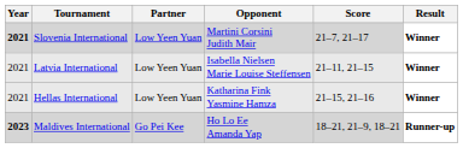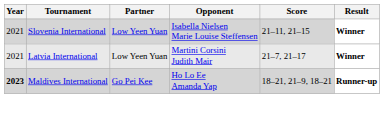 <table class="sortable wikitable" style="font-size: 90%;">
 <tr>
 <th>Year</th>
 <th>Tournament</th>
 <th>Partner</th>
 <th>Opponent</th>
 <th>Score</th>
 <th>Result</th>
 </tr>
 <tr style="background:#D5D5D5">
-<td align="center"><strong>2021</strong></td>
+<td align="center">2021</td>
 <td align="left"><a href='#'>Slovenia International</a></td>
 <td align="left"> <a href='#'>Low Yeen Yuan</a></td>
-<td align="left"> <a href='#'>Martini Corsini</a><br> <a href='#'>Judith Mair</a></td>
-<td align="left">21–7, 21–17</td>
+<td align="left"> <a href='#'>Isabella Nielsen</a><br> <a href='#'>Marie Louise Steffensen</a></td>
+<td align="left">21–11, 21–15</td>
 <td style="text-align:left; background:white"> <strong>Winner</strong></td>
 </tr>
 <tr style="background:#E9E9E9">
 <td align="center">2021</td>
 <td align="left"><a href='#'>Latvia International</a></td>
 <td align="left"> Low Yeen Yuan</td>
-<td align="left"> <a href='#'>Isabella Nielsen</a><br> <a href='#'>Marie Louise Steffensen</a></td>
-<td align="left">21–11, 21–15</td>
-<td style="text-align:left; background:white"> <strong>Winner</strong></td>
-</tr>
-<tr style="background:#E9E9E9">
-<td align="center">2021</td>
-<td align="left"><a href='#'>Hellas International</a></td>
-<td align="left"> Low Yeen Yuan</td>
-<td align="left"> <a href='#'>Katharina Fink</a><br> <a href='#'>Yasmine Hamza</a></td>
-<td align="left">21–15, 21–16</td>
+<td align="left"> <a href='#'>Martini Corsini</a><br> <a href='#'>Judith Mair</a></td>
+<td align="left">21–7, 21–17</td>
 <td style="text-align:left; background:white"> <strong>Winner</strong></td>
 </tr>
 <tr style="background:#D5D5D5">
 <td align="center"><strong>2023</strong></td>
 <td align="left"><a href='#'>Maldives International</a></td>
 <td align="left"> <a href='#'>Go Pei Kee</a></td>
 <td align="left"> <a href='#'>Ho Lo Ee</a><br> <a href='#'>Amanda Yap</a></td>
 <td align="left">18–21, 21–9, 18–21</td>
 <td style="text-align:left; background:white"> <strong>Runner-up</strong></td>
 </tr>
 </table>
